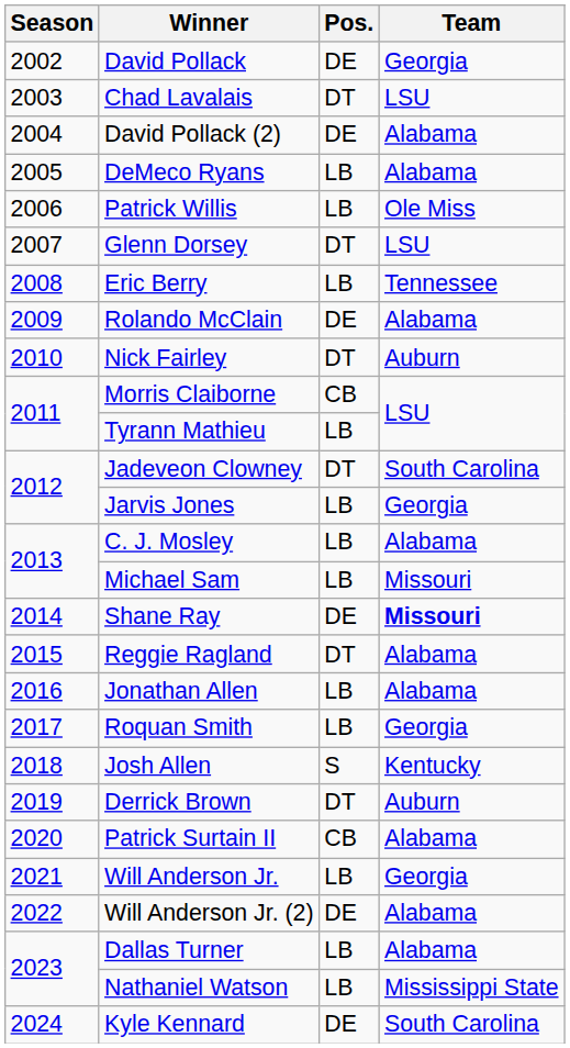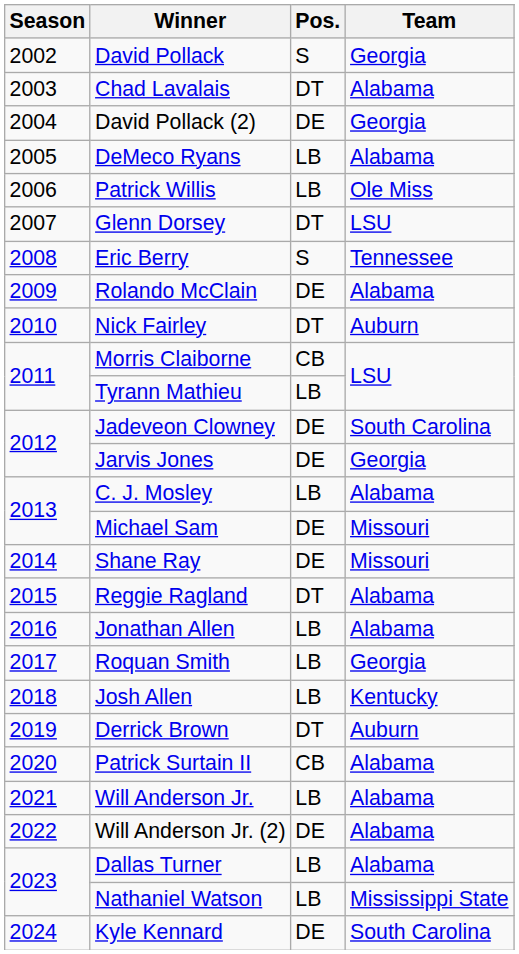 <table class="wikitable sortable">
 <tr>
 <th>Season</th>
 <th>Winner</th>
 <th>Pos.</th>
 <th>Team</th>
 </tr>
 <tr>
 <td>2002</td>
 <td><a href='#'>David Pollack</a></td>
-<td>DE</td>
+<td>S</td>
 <td><a href='#'>Georgia</a></td>
 </tr>
 <tr>
 <td>2003</td>
 <td><a href='#'>Chad Lavalais</a></td>
 <td>DT</td>
-<td><a href='#'>LSU</a></td>
+<td><a href='#'>Alabama</a></td>
 </tr>
 <tr>
 <td>2004</td>
 <td>David Pollack (2)</td>
 <td>DE</td>
-<td><a href='#'>Alabama</a></td>
+<td><a href='#'>Georgia</a></td>
 </tr>
 <tr>
 <td>2005</td>
 <td><a href='#'>DeMeco Ryans</a></td>
 <td>LB</td>
 <td><a href='#'>Alabama</a></td>
 </tr>
 <tr>
 <td>2006</td>
 <td><a href='#'>Patrick Willis</a></td>
 <td>LB</td>
 <td><a href='#'>Ole Miss</a></td>
 </tr>
 <tr>
 <td>2007</td>
 <td><a href='#'>Glenn Dorsey</a></td>
 <td>DT</td>
 <td><a href='#'>LSU</a></td>
 </tr>
 <tr>
 <td><a href='#'>2008</a></td>
 <td><a href='#'>Eric Berry</a></td>
-<td>LB</td>
+<td>S</td>
 <td><a href='#'>Tennessee</a></td>
 </tr>
 <tr>
 <td><a href='#'>2009</a></td>
 <td><a href='#'>Rolando McClain</a></td>
 <td>DE</td>
 <td><a href='#'>Alabama</a></td>
 </tr>
 <tr>
 <td><a href='#'>2010</a></td>
 <td><a href='#'>Nick Fairley</a></td>
 <td>DT</td>
 <td><a href='#'>Auburn</a></td>
 </tr>
 <tr>
 <td rowspan="2"><a href='#'>2011</a></td>
 <td><a href='#'>Morris Claiborne</a></td>
 <td>CB</td>
 <td rowspan="2"><a href='#'>LSU</a></td>
 </tr>
 <tr>
 <td><a href='#'>Tyrann Mathieu</a></td>
 <td>LB</td>
 </tr>
 <tr>
 <td rowspan="2"><a href='#'>2012</a></td>
 <td><a href='#'>Jadeveon Clowney</a></td>
-<td>DT</td>
+<td>DE</td>
 <td><a href='#'>South Carolina</a></td>
 </tr>
 <tr>
 <td><a href='#'>Jarvis Jones</a></td>
-<td>LB</td>
+<td>DE</td>
 <td><a href='#'>Georgia</a></td>
 </tr>
 <tr>
 <td rowspan="2"><a href='#'>2013</a></td>
 <td><a href='#'>C. J. Mosley</a></td>
 <td>LB</td>
 <td><a href='#'>Alabama</a></td>
 </tr>
 <tr>
 <td><a href='#'>Michael Sam</a></td>
-<td>LB</td>
+<td>DE</td>
 <td><a href='#'>Missouri</a></td>
 </tr>
 <tr>
 <td><a href='#'>2014</a></td>
 <td><a href='#'>Shane Ray</a></td>
 <td>DE</td>
-<td><strong><a href='#'>Missouri</a></strong></td>
+<td><a href='#'>Missouri</a></td>
 </tr>
 <tr>
 <td><a href='#'>2015</a></td>
 <td><a href='#'>Reggie Ragland</a></td>
 <td>DT</td>
 <td><a href='#'>Alabama</a></td>
 </tr>
 <tr>
 <td><a href='#'>2016</a></td>
 <td><a href='#'>Jonathan Allen</a></td>
 <td>LB</td>
 <td><a href='#'>Alabama</a></td>
 </tr>
 <tr>
 <td><a href='#'>2017</a></td>
 <td><a href='#'>Roquan Smith</a></td>
 <td>LB</td>
 <td><a href='#'>Georgia</a></td>
 </tr>
 <tr>
 <td><a href='#'>2018</a></td>
 <td><a href='#'>Josh Allen</a></td>
-<td>S</td>
+<td>LB</td>
 <td><a href='#'>Kentucky</a></td>
 </tr>
 <tr>
 <td><a href='#'>2019</a></td>
 <td><a href='#'>Derrick Brown</a></td>
 <td>DT</td>
 <td><a href='#'>Auburn</a></td>
 </tr>
 <tr>
 <td><a href='#'>2020</a></td>
 <td><a href='#'>Patrick Surtain II</a></td>
 <td>CB</td>
 <td><a href='#'>Alabama</a></td>
 </tr>
 <tr>
 <td><a href='#'>2021</a></td>
 <td><a href='#'>Will Anderson Jr.</a></td>
 <td>LB</td>
-<td><a href='#'>Georgia</a></td>
+<td><a href='#'>Alabama</a></td>
 </tr>
 <tr>
 <td><a href='#'>2022</a></td>
 <td>Will Anderson Jr. (2)</td>
 <td>DE</td>
 <td><a href='#'>Alabama</a></td>
 </tr>
 <tr>
 <td rowspan="2"><a href='#'>2023</a></td>
 <td><a href='#'>Dallas Turner</a></td>
 <td>LB</td>
 <td><a href='#'>Alabama</a></td>
 </tr>
 <tr>
 <td><a href='#'>Nathaniel Watson</a></td>
 <td>LB</td>
 <td><a href='#'>Mississippi State</a></td>
 </tr>
 <tr>
 <td><a href='#'>2024</a></td>
 <td><a href='#'>Kyle Kennard</a></td>
 <td>DE</td>
 <td><a href='#'>South Carolina</a></td>
 </tr>
 </table>
